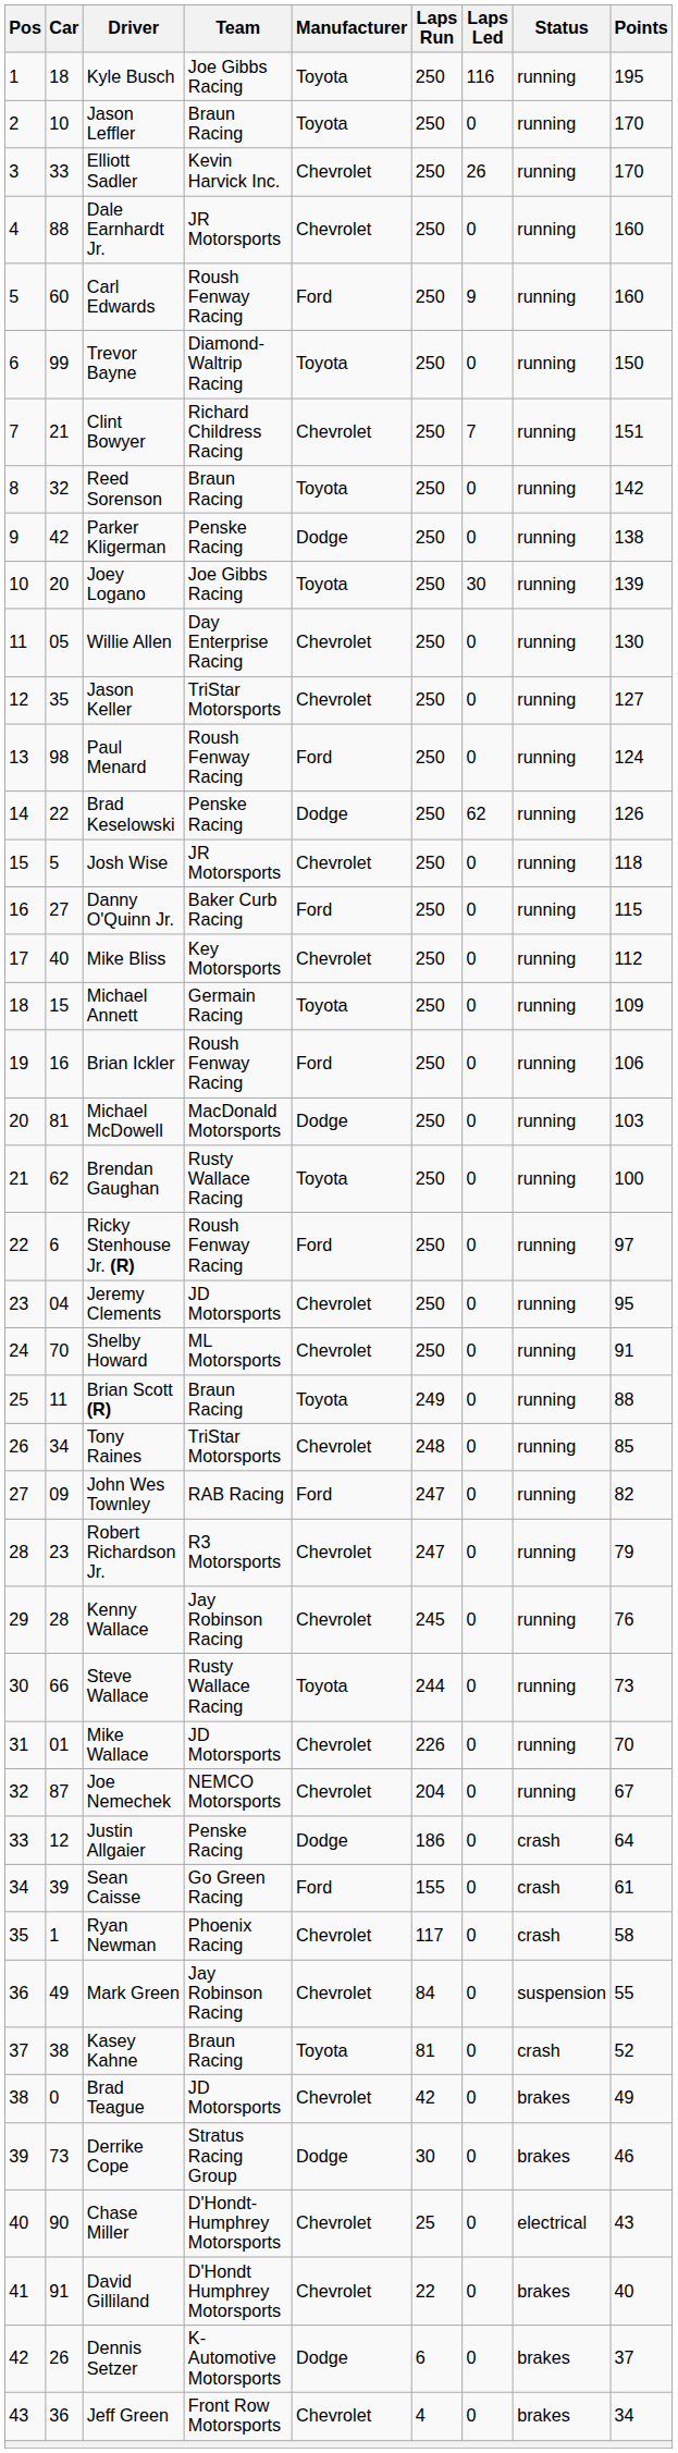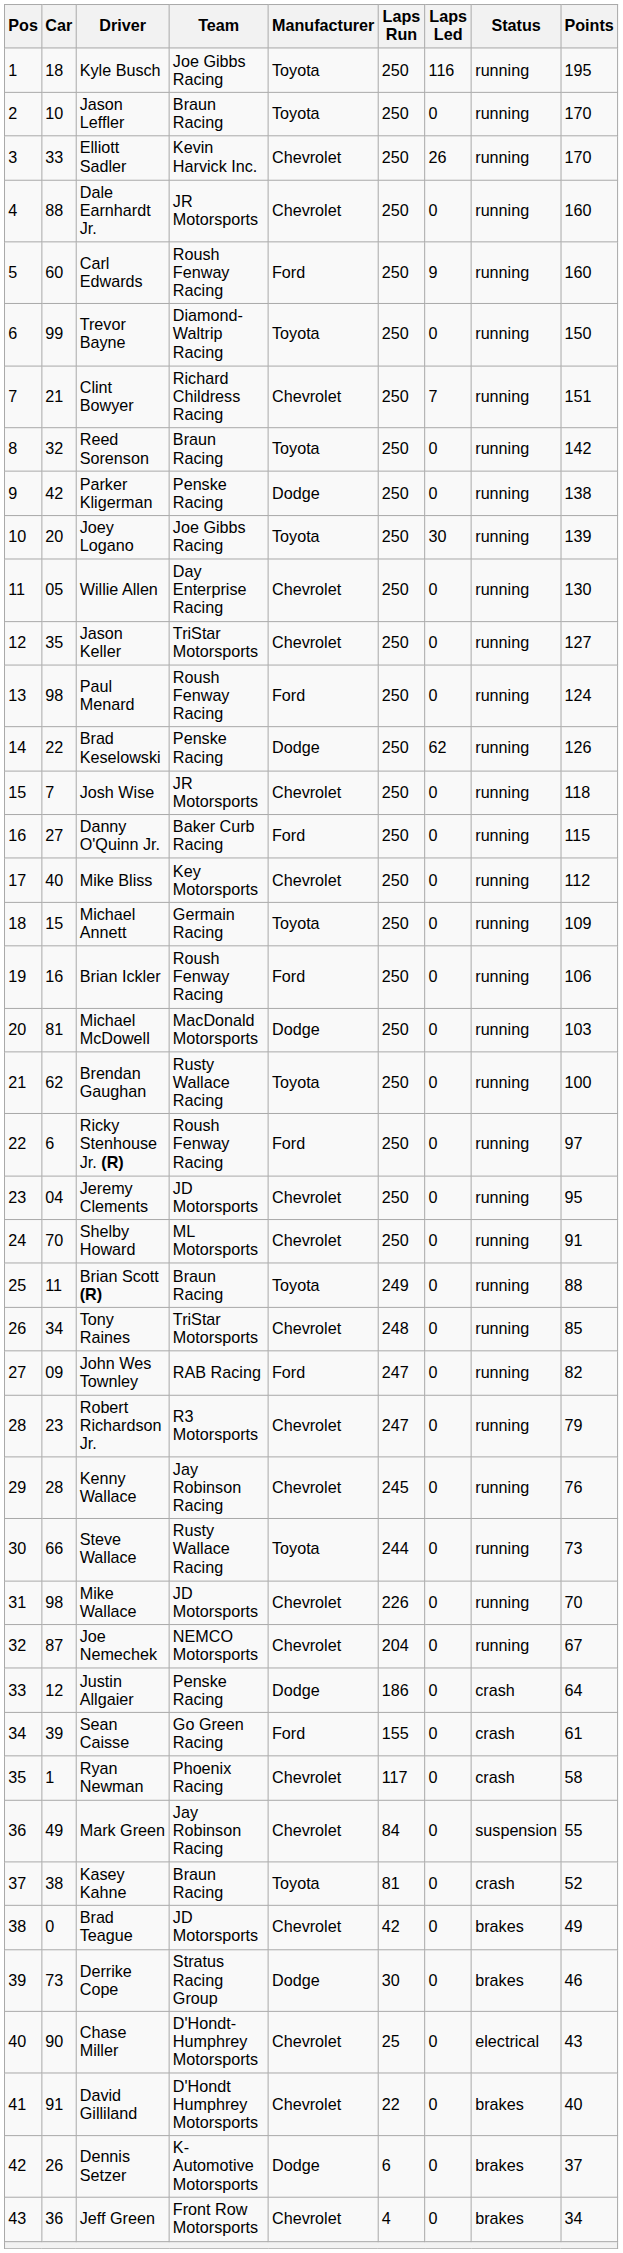 <table class="sortable wikitable" border="1">
 <tr>
 <th>Pos</th>
 <th>Car</th>
 <th>Driver</th>
 <th>Team</th>
 <th>Manufacturer</th>
 <th>Laps Run</th>
 <th>Laps Led</th>
 <th>Status</th>
 <th>Points</th>
 </tr>
 <tr>
 <td>1</td>
 <td>18</td>
 <td>Kyle Busch</td>
 <td>Joe Gibbs Racing</td>
 <td>Toyota</td>
 <td>250</td>
 <td>116</td>
 <td>running</td>
 <td>195</td>
 </tr>
 <tr>
 <td>2</td>
 <td>10</td>
 <td>Jason Leffler</td>
 <td>Braun Racing</td>
 <td>Toyota</td>
 <td>250</td>
 <td>0</td>
 <td>running</td>
 <td>170</td>
 </tr>
 <tr>
 <td>3</td>
 <td>33</td>
 <td>Elliott Sadler</td>
 <td>Kevin Harvick Inc.</td>
 <td>Chevrolet</td>
 <td>250</td>
 <td>26</td>
 <td>running</td>
 <td>170</td>
 </tr>
 <tr>
 <td>4</td>
 <td>88</td>
 <td>Dale Earnhardt Jr.</td>
 <td>JR Motorsports</td>
 <td>Chevrolet</td>
 <td>250</td>
 <td>0</td>
 <td>running</td>
 <td>160</td>
 </tr>
 <tr>
 <td>5</td>
 <td>60</td>
 <td>Carl Edwards</td>
 <td>Roush Fenway Racing</td>
 <td>Ford</td>
 <td>250</td>
 <td>9</td>
 <td>running</td>
 <td>160</td>
 </tr>
 <tr>
 <td>6</td>
 <td>99</td>
 <td>Trevor Bayne</td>
 <td>Diamond-Waltrip Racing</td>
 <td>Toyota</td>
 <td>250</td>
 <td>0</td>
 <td>running</td>
 <td>150</td>
 </tr>
 <tr>
 <td>7</td>
 <td>21</td>
 <td>Clint Bowyer</td>
 <td>Richard Childress Racing</td>
 <td>Chevrolet</td>
 <td>250</td>
 <td>7</td>
 <td>running</td>
 <td>151</td>
 </tr>
 <tr>
 <td>8</td>
 <td>32</td>
 <td>Reed Sorenson</td>
 <td>Braun Racing</td>
 <td>Toyota</td>
 <td>250</td>
 <td>0</td>
 <td>running</td>
 <td>142</td>
 </tr>
 <tr>
 <td>9</td>
 <td>42</td>
 <td>Parker Kligerman</td>
 <td>Penske Racing</td>
 <td>Dodge</td>
 <td>250</td>
 <td>0</td>
 <td>running</td>
 <td>138</td>
 </tr>
 <tr>
 <td>10</td>
 <td>20</td>
 <td>Joey Logano</td>
 <td>Joe Gibbs Racing</td>
 <td>Toyota</td>
 <td>250</td>
 <td>30</td>
 <td>running</td>
 <td>139</td>
 </tr>
 <tr>
 <td>11</td>
 <td>05</td>
 <td>Willie Allen</td>
 <td>Day Enterprise Racing</td>
 <td>Chevrolet</td>
 <td>250</td>
 <td>0</td>
 <td>running</td>
 <td>130</td>
 </tr>
 <tr>
 <td>12</td>
 <td>35</td>
 <td>Jason Keller</td>
 <td>TriStar Motorsports</td>
 <td>Chevrolet</td>
 <td>250</td>
 <td>0</td>
 <td>running</td>
 <td>127</td>
 </tr>
 <tr>
 <td>13</td>
 <td>98</td>
 <td>Paul Menard</td>
 <td>Roush Fenway Racing</td>
 <td>Ford</td>
 <td>250</td>
 <td>0</td>
 <td>running</td>
 <td>124</td>
 </tr>
 <tr>
 <td>14</td>
 <td>22</td>
 <td>Brad Keselowski</td>
 <td>Penske Racing</td>
 <td>Dodge</td>
 <td>250</td>
 <td>62</td>
 <td>running</td>
 <td>126</td>
 </tr>
 <tr>
 <td>15</td>
-<td>5</td>
+<td>7</td>
 <td>Josh Wise</td>
 <td>JR Motorsports</td>
 <td>Chevrolet</td>
 <td>250</td>
 <td>0</td>
 <td>running</td>
 <td>118</td>
 </tr>
 <tr>
 <td>16</td>
 <td>27</td>
 <td>Danny O'Quinn Jr.</td>
 <td>Baker Curb Racing</td>
 <td>Ford</td>
 <td>250</td>
 <td>0</td>
 <td>running</td>
 <td>115</td>
 </tr>
 <tr>
 <td>17</td>
 <td>40</td>
 <td>Mike Bliss</td>
 <td>Key Motorsports</td>
 <td>Chevrolet</td>
 <td>250</td>
 <td>0</td>
 <td>running</td>
 <td>112</td>
 </tr>
 <tr>
 <td>18</td>
 <td>15</td>
 <td>Michael Annett</td>
 <td>Germain Racing</td>
 <td>Toyota</td>
 <td>250</td>
 <td>0</td>
 <td>running</td>
 <td>109</td>
 </tr>
 <tr>
 <td>19</td>
 <td>16</td>
 <td>Brian Ickler</td>
 <td>Roush Fenway Racing</td>
 <td>Ford</td>
 <td>250</td>
 <td>0</td>
 <td>running</td>
 <td>106</td>
 </tr>
 <tr>
 <td>20</td>
 <td>81</td>
 <td>Michael McDowell</td>
 <td>MacDonald Motorsports</td>
 <td>Dodge</td>
 <td>250</td>
 <td>0</td>
 <td>running</td>
 <td>103</td>
 </tr>
 <tr>
 <td>21</td>
 <td>62</td>
 <td>Brendan Gaughan</td>
 <td>Rusty Wallace Racing</td>
 <td>Toyota</td>
 <td>250</td>
 <td>0</td>
 <td>running</td>
 <td>100</td>
 </tr>
 <tr>
 <td>22</td>
 <td>6</td>
 <td>Ricky Stenhouse Jr. <strong>(R)</strong></td>
 <td>Roush Fenway Racing</td>
 <td>Ford</td>
 <td>250</td>
 <td>0</td>
 <td>running</td>
 <td>97</td>
 </tr>
 <tr>
 <td>23</td>
 <td>04</td>
 <td>Jeremy Clements</td>
 <td>JD Motorsports</td>
 <td>Chevrolet</td>
 <td>250</td>
 <td>0</td>
 <td>running</td>
 <td>95</td>
 </tr>
 <tr>
 <td>24</td>
 <td>70</td>
 <td>Shelby Howard</td>
 <td>ML Motorsports</td>
 <td>Chevrolet</td>
 <td>250</td>
 <td>0</td>
 <td>running</td>
 <td>91</td>
 </tr>
 <tr>
 <td>25</td>
 <td>11</td>
 <td>Brian Scott <strong>(R)</strong></td>
 <td>Braun Racing</td>
 <td>Toyota</td>
 <td>249</td>
 <td>0</td>
 <td>running</td>
 <td>88</td>
 </tr>
 <tr>
 <td>26</td>
 <td>34</td>
 <td>Tony Raines</td>
 <td>TriStar Motorsports</td>
 <td>Chevrolet</td>
 <td>248</td>
 <td>0</td>
 <td>running</td>
 <td>85</td>
 </tr>
 <tr>
 <td>27</td>
 <td>09</td>
 <td>John Wes Townley</td>
 <td>RAB Racing</td>
 <td>Ford</td>
 <td>247</td>
 <td>0</td>
 <td>running</td>
 <td>82</td>
 </tr>
 <tr>
 <td>28</td>
 <td>23</td>
 <td>Robert Richardson Jr.</td>
 <td>R3 Motorsports</td>
 <td>Chevrolet</td>
 <td>247</td>
 <td>0</td>
 <td>running</td>
 <td>79</td>
 </tr>
 <tr>
 <td>29</td>
 <td>28</td>
 <td>Kenny Wallace</td>
 <td>Jay Robinson Racing</td>
 <td>Chevrolet</td>
 <td>245</td>
 <td>0</td>
 <td>running</td>
 <td>76</td>
 </tr>
 <tr>
 <td>30</td>
 <td>66</td>
 <td>Steve Wallace</td>
 <td>Rusty Wallace Racing</td>
 <td>Toyota</td>
 <td>244</td>
 <td>0</td>
 <td>running</td>
 <td>73</td>
 </tr>
 <tr>
 <td>31</td>
-<td>01</td>
+<td>98</td>
 <td>Mike Wallace</td>
 <td>JD Motorsports</td>
 <td>Chevrolet</td>
 <td>226</td>
 <td>0</td>
 <td>running</td>
 <td>70</td>
 </tr>
 <tr>
 <td>32</td>
 <td>87</td>
 <td>Joe Nemechek</td>
 <td>NEMCO Motorsports</td>
 <td>Chevrolet</td>
 <td>204</td>
 <td>0</td>
 <td>running</td>
 <td>67</td>
 </tr>
 <tr>
 <td>33</td>
 <td>12</td>
 <td>Justin Allgaier</td>
 <td>Penske Racing</td>
 <td>Dodge</td>
 <td>186</td>
 <td>0</td>
 <td>crash</td>
 <td>64</td>
 </tr>
 <tr>
 <td>34</td>
 <td>39</td>
 <td>Sean Caisse</td>
 <td>Go Green Racing</td>
 <td>Ford</td>
 <td>155</td>
 <td>0</td>
 <td>crash</td>
 <td>61</td>
 </tr>
 <tr>
 <td>35</td>
 <td>1</td>
 <td>Ryan Newman</td>
 <td>Phoenix Racing</td>
 <td>Chevrolet</td>
 <td>117</td>
 <td>0</td>
 <td>crash</td>
 <td>58</td>
 </tr>
 <tr>
 <td>36</td>
 <td>49</td>
 <td>Mark Green</td>
 <td>Jay Robinson Racing</td>
 <td>Chevrolet</td>
 <td>84</td>
 <td>0</td>
 <td>suspension</td>
 <td>55</td>
 </tr>
 <tr>
 <td>37</td>
 <td>38</td>
 <td>Kasey Kahne</td>
 <td>Braun Racing</td>
 <td>Toyota</td>
 <td>81</td>
 <td>0</td>
 <td>crash</td>
 <td>52</td>
 </tr>
 <tr>
 <td>38</td>
 <td>0</td>
 <td>Brad Teague</td>
 <td>JD Motorsports</td>
 <td>Chevrolet</td>
 <td>42</td>
 <td>0</td>
 <td>brakes</td>
 <td>49</td>
 </tr>
 <tr>
 <td>39</td>
 <td>73</td>
 <td>Derrike Cope</td>
 <td>Stratus Racing Group</td>
 <td>Dodge</td>
 <td>30</td>
 <td>0</td>
 <td>brakes</td>
 <td>46</td>
 </tr>
 <tr>
 <td>40</td>
 <td>90</td>
 <td>Chase Miller</td>
 <td>D'Hondt-Humphrey Motorsports</td>
 <td>Chevrolet</td>
 <td>25</td>
 <td>0</td>
 <td>electrical</td>
 <td>43</td>
 </tr>
 <tr>
 <td>41</td>
 <td>91</td>
 <td>David Gilliland</td>
 <td>D'Hondt Humphrey Motorsports</td>
 <td>Chevrolet</td>
 <td>22</td>
 <td>0</td>
 <td>brakes</td>
 <td>40</td>
 </tr>
 <tr>
 <td>42</td>
 <td>26</td>
 <td>Dennis Setzer</td>
 <td>K-Automotive Motorsports</td>
 <td>Dodge</td>
 <td>6</td>
 <td>0</td>
 <td>brakes</td>
 <td>37</td>
 </tr>
 <tr>
 <td>43</td>
 <td>36</td>
 <td>Jeff Green</td>
 <td>Front Row Motorsports</td>
 <td>Chevrolet</td>
 <td>4</td>
 <td>0</td>
 <td>brakes</td>
 <td>34</td>
 </tr>
 <tr>
 <th colspan="9"></th>
 </tr>
 </table>
